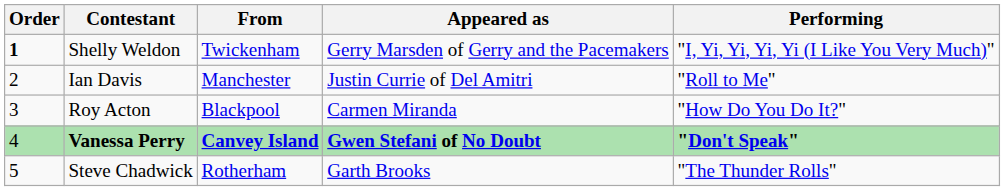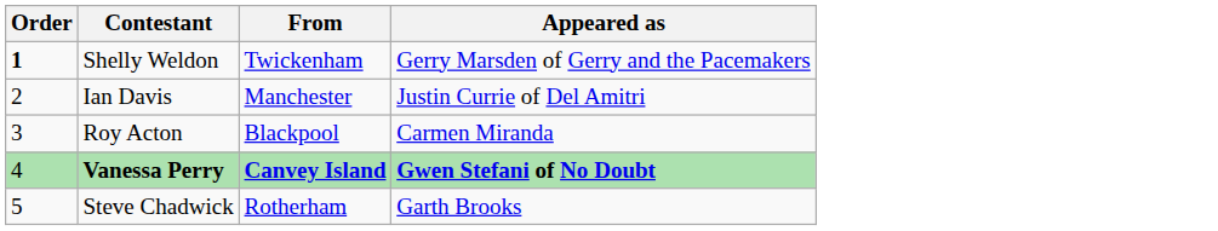 <table class="wikitable">
 <tr>
 <th>Order</th>
 <th>Contestant</th>
 <th>From</th>
 <th>Appeared as</th>
-<th>Performing</th>
 </tr>
 <tr>
 <td><strong>1</strong></td>
 <td>Shelly Weldon</td>
 <td><a href='#'>Twickenham</a></td>
 <td><a href='#'>Gerry Marsden</a> of <a href='#'>Gerry and the Pacemakers</a></td>
-<td>"<a href='#'>I, Yi, Yi, Yi, Yi (I Like You Very Much)</a>"</td>
 </tr>
 <tr>
 <td>2</td>
 <td>Ian Davis</td>
 <td><a href='#'>Manchester</a></td>
 <td><a href='#'>Justin Currie</a> of <a href='#'>Del Amitri</a></td>
-<td>"<a href='#'>Roll to Me</a>"</td>
 </tr>
 <tr>
 <td>3</td>
 <td>Roy Acton</td>
 <td><a href='#'>Blackpool</a></td>
 <td><a href='#'>Carmen Miranda</a></td>
-<td>"<a href='#'>How Do You Do It?</a>"</td>
 </tr>
 <tr style="background:#ACE1AF;">
 <td>4</td>
 <td><strong>Vanessa Perry</strong></td>
 <td><strong><a href='#'>Canvey Island</a></strong></td>
 <td><strong><a href='#'>Gwen Stefani</a> of <a href='#'>No Doubt</a></strong></td>
-<td><strong>"<a href='#'>Don't Speak</a>"</strong></td>
 </tr>
 <tr>
 <td>5</td>
 <td>Steve Chadwick</td>
 <td><a href='#'>Rotherham</a></td>
 <td><a href='#'>Garth Brooks</a></td>
-<td>"<a href='#'>The Thunder Rolls</a>"</td>
 </tr>
 </table>
